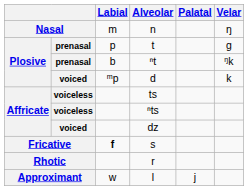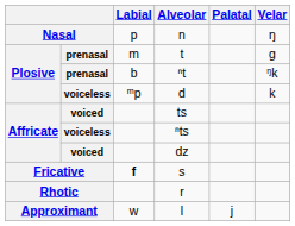 <table class="wikitable" style="text-align:center">
 <tr>
 <th colspan="2"></th>
 <th><a href='#'>Labial</a></th>
 <th><a href='#'>Alveolar</a></th>
 <th><a href='#'>Palatal</a></th>
 <th><a href='#'>Velar</a></th>
 </tr>
 <tr>
 <th colspan="2"><a href='#'>Nasal</a></th>
-<td>m</td>
+<td>p</td>
 <td>n</td>
 <td></td>
 <td>ŋ</td>
 </tr>
 <tr>
 <th rowspan="3"><a href='#'>Plosive</a></th>
 <th><small>prenasal</small></th>
-<td>p</td>
+<td>m</td>
 <td>t</td>
 <td></td>
 <td>ɡ</td>
 </tr>
 <tr>
 <th><small>prenasal</small></th>
 <td>b</td>
 <td>ⁿt</td>
 <td></td>
 <td>ᵑk</td>
 </tr>
 <tr>
-<th><small>voiced</small></th>
+<th><small>voiceless</small></th>
 <td>ᵐp</td>
 <td>d</td>
 <td></td>
 <td>k</td>
 </tr>
 <tr>
 <th rowspan="3"><a href='#'>Affricate</a></th>
-<th><small>voiceless</small></th>
+<th><small>voiced</small></th>
 <td></td>
 <td>ts</td>
 <td></td>
 <td></td>
 </tr>
 <tr>
 <th><small>voiceless</small></th>
 <td></td>
 <td>ⁿts</td>
 <td></td>
 <td></td>
 </tr>
 <tr>
 <th><small>voiced</small></th>
 <td></td>
 <td>dz</td>
 <td></td>
 <td></td>
 </tr>
 <tr>
 <th colspan="2"><a href='#'>Fricative</a></th>
 <td><strong>f</strong></td>
 <td>s</td>
 <td></td>
 <td></td>
 </tr>
 <tr>
 <th colspan="2"><a href='#'>Rhotic</a></th>
 <td></td>
 <td>r</td>
 <td></td>
 <td></td>
 </tr>
 <tr>
 <th colspan="2"><a href='#'>Approximant</a></th>
 <td>w</td>
 <td>l</td>
 <td>j</td>
 <td></td>
 </tr>
 </table>
